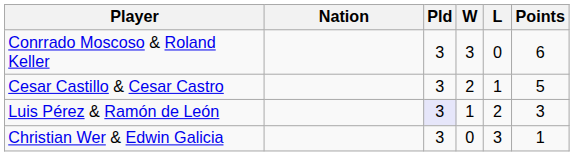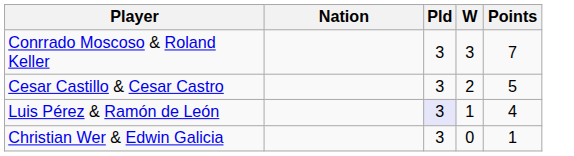 <table class="wikitable" style="text-align:center">
 <tr>
 <th width="250">Player</th>
 <th width="150">Nation</th>
 <th width="20">Pld</th>
 <th width="20">W</th>
-<th width="20">L</th>
 <th width="50">Points</th>
 </tr>
 <tr>
 <td align="left"><a href='#'>Conrrado Moscoso</a> & <a href='#'>Roland Keller</a></td>
 <td align="left"></td>
 <td>3</td>
 <td>3</td>
-<td>0</td>
-<td>6</td>
+<td>7</td>
 </tr>
 <tr>
 <td align="left"><a href='#'>Cesar Castillo</a> & <a href='#'>Cesar Castro</a></td>
 <td align="left"></td>
 <td>3</td>
 <td>2</td>
-<td>1</td>
 <td>5</td>
 </tr>
 <tr>
 <td align="left"><a href='#'>Luis Pérez</a> & <a href='#'>Ramón de León</a></td>
 <td align="left"></td>
 <td style="background: lavender;">3</td>
 <td>1</td>
-<td>2</td>
-<td>3</td>
+<td>4</td>
 </tr>
 <tr>
 <td align="left"><a href='#'>Christian Wer</a> & <a href='#'>Edwin Galicia</a></td>
 <td align="left"></td>
 <td>3</td>
 <td>0</td>
-<td>3</td>
 <td>1</td>
 </tr>
 </table>
